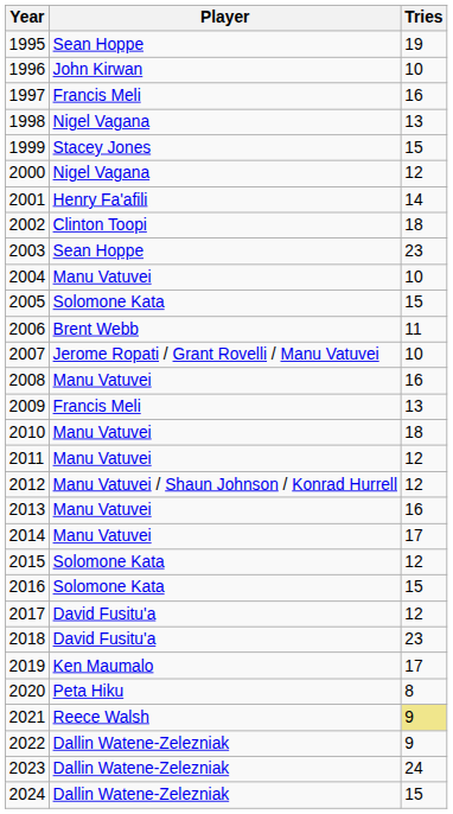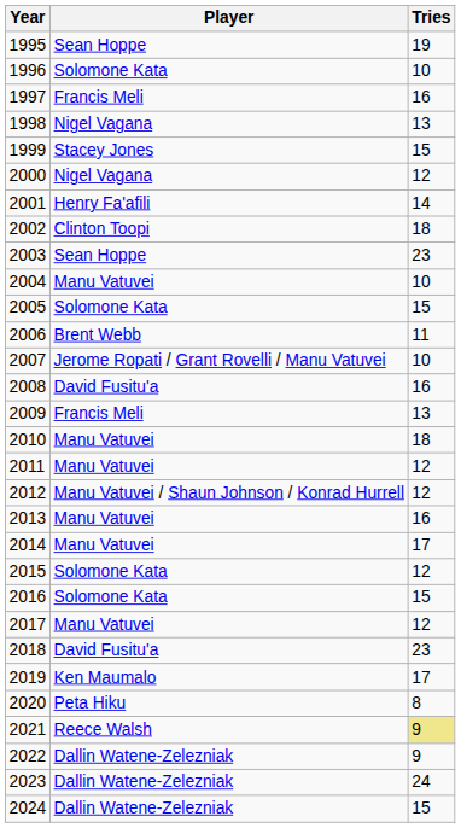 <table class="wikitable">
 <tr>
 <th>Year</th>
 <th>Player</th>
 <th>Tries</th>
 </tr>
 <tr>
 <td>1995</td>
 <td><a href='#'>Sean Hoppe</a></td>
 <td>19</td>
 </tr>
 <tr>
 <td>1996</td>
-<td><a href='#'>John Kirwan</a></td>
+<td><a href='#'>Solomone Kata</a></td>
 <td>10</td>
 </tr>
 <tr |->
 <td>1997</td>
 <td><a href='#'>Francis Meli</a></td>
 <td>16</td>
 </tr>
 <tr |->
 <td>1998</td>
 <td><a href='#'>Nigel Vagana</a></td>
 <td>13</td>
 </tr>
 <tr |->
 <td>1999</td>
 <td><a href='#'>Stacey Jones</a></td>
 <td>15</td>
 </tr>
 <tr |->
 <td>2000</td>
 <td><a href='#'>Nigel Vagana</a></td>
 <td>12</td>
 </tr>
 <tr>
 <td>2001</td>
 <td><a href='#'>Henry Fa'afili</a></td>
 <td>14</td>
 </tr>
 <tr>
 <td>2002</td>
 <td><a href='#'>Clinton Toopi</a></td>
 <td>18</td>
 </tr>
 <tr>
 <td>2003</td>
 <td><a href='#'>Sean Hoppe</a></td>
 <td>23</td>
 </tr>
 <tr |->
 <td>2004</td>
 <td><a href='#'>Manu Vatuvei</a></td>
 <td>10</td>
 </tr>
 <tr |->
 <td>2005</td>
 <td><a href='#'>Solomone Kata</a></td>
 <td>15</td>
 </tr>
 <tr |->
 <td>2006</td>
 <td><a href='#'>Brent Webb</a></td>
 <td>11</td>
 </tr>
 <tr |->
 <td>2007</td>
 <td><a href='#'>Jerome Ropati</a> / <a href='#'>Grant Rovelli</a> / <a href='#'>Manu Vatuvei</a></td>
 <td>10</td>
 </tr>
 <tr>
 <td>2008</td>
-<td><a href='#'>Manu Vatuvei</a></td>
+<td><a href='#'>David Fusitu'a</a></td>
 <td>16</td>
 </tr>
 <tr>
 <td>2009</td>
 <td><a href='#'>Francis Meli</a></td>
 <td>13</td>
 </tr>
 <tr>
 <td>2010</td>
 <td><a href='#'>Manu Vatuvei</a></td>
 <td>18</td>
 </tr>
 <tr>
 <td>2011</td>
 <td><a href='#'>Manu Vatuvei</a></td>
 <td>12</td>
 </tr>
 <tr>
 <td>2012</td>
 <td><a href='#'>Manu Vatuvei</a> / <a href='#'>Shaun Johnson</a> / <a href='#'>Konrad Hurrell</a></td>
 <td>12</td>
 </tr>
 <tr>
 <td>2013</td>
 <td><a href='#'>Manu Vatuvei</a></td>
 <td>16</td>
 </tr>
 <tr>
 <td>2014</td>
 <td><a href='#'>Manu Vatuvei</a></td>
 <td>17</td>
 </tr>
 <tr>
 <td>2015</td>
 <td><a href='#'>Solomone Kata</a></td>
 <td>12</td>
 </tr>
 <tr>
 <td>2016</td>
 <td><a href='#'>Solomone Kata</a></td>
 <td>15</td>
 </tr>
 <tr>
 <td>2017</td>
-<td><a href='#'>David Fusitu'a</a></td>
+<td><a href='#'>Manu Vatuvei</a></td>
 <td>12</td>
 </tr>
 <tr>
 <td>2018</td>
 <td><a href='#'>David Fusitu'a</a></td>
 <td>23</td>
 </tr>
 <tr>
 <td>2019</td>
 <td><a href='#'>Ken Maumalo</a></td>
 <td>17</td>
 </tr>
 <tr>
 <td>2020</td>
 <td><a href='#'>Peta Hiku</a></td>
 <td>8</td>
 </tr>
 <tr>
 <td>2021</td>
 <td><a href='#'>Reece Walsh</a></td>
 <td style="background: khaki;">9</td>
 </tr>
 <tr>
 <td>2022</td>
 <td><a href='#'>Dallin Watene-Zelezniak</a></td>
 <td>9</td>
 </tr>
 <tr>
 <td>2023</td>
 <td><a href='#'>Dallin Watene-Zelezniak</a></td>
 <td>24</td>
 </tr>
 <tr>
 <td>2024</td>
 <td><a href='#'>Dallin Watene-Zelezniak</a></td>
 <td>15</td>
 </tr>
 </table>
